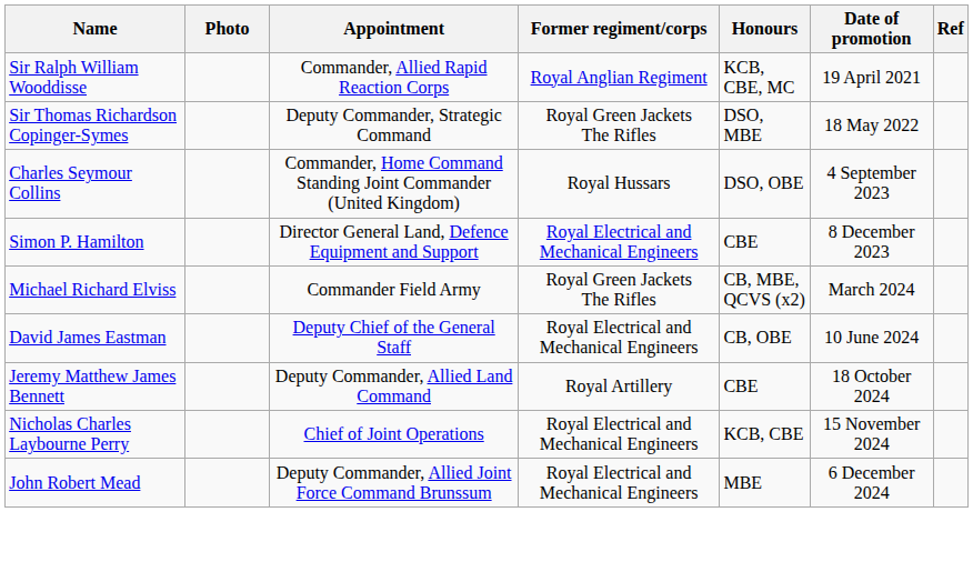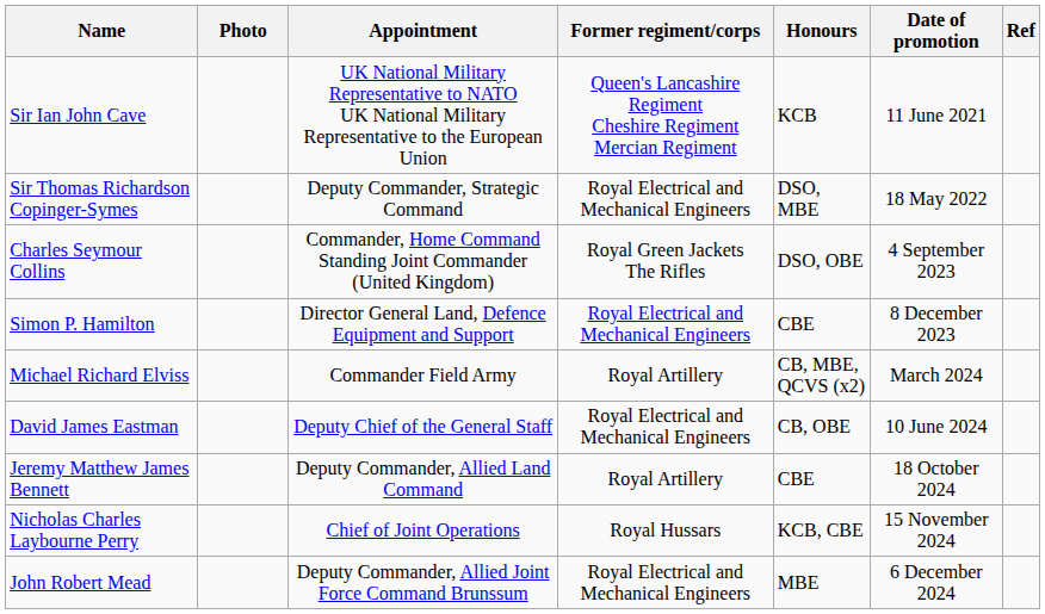 <table class="wikitable">
 <tr>
 <th width="300" align="center">Name</th>
 <th width="120" align="center">Photo</th>
 <th width="440" align="center">Appointment</th>
 <th width="300" align="center">Former regiment/corps</th>
 <th width="100" align="center">Honours</th>
 <th width="160" align="center">Date of promotion</th>
 <th width="20" align="center">Ref</th>
 </tr>
 <tr>
-<td><a href='#'>Sir Ralph William Wooddisse</a></td>
+<td><a href='#'>Sir Ian John Cave</a></td>
 <td></td>
-<td align="center">Commander, <a href='#'>Allied Rapid Reaction Corps</a></td>
-<td align="center"><a href='#'>Royal Anglian Regiment</a></td>
-<td>KCB, CBE, MC</td>
-<td align="center">19 April 2021</td>
+<td align="center"><a href='#'>UK National Military Representative to NATO</a><br>UK National Military Representative to the European Union </td>
+<td align="center"><a href='#'>Queen's Lancashire Regiment</a><br><a href='#'>Cheshire Regiment</a> <br> <a href='#'>Mercian Regiment</a></td>
+<td>KCB</td>
+<td align="center">11 June 2021</td>
 <td></td>
 </tr>
 <tr>
 <td><a href='#'>Sir Thomas Richardson Copinger-Symes</a></td>
 <td></td>
 <td align="center">Deputy Commander, Strategic Command</td>
-<td align="center">Royal Green Jackets <br> The Rifles</td>
+<td align="center">Royal Electrical and Mechanical Engineers</td>
 <td>DSO, MBE</td>
 <td align="center">18 May 2022</td>
 <td></td>
 </tr>
 <tr>
 <td><a href='#'>Charles Seymour Collins</a></td>
 <td></td>
 <td align="center">Commander, <a href='#'>Home Command</a> <br> Standing Joint Commander (United Kingdom)</td>
-<td align="center">Royal Hussars</td>
+<td align="center">Royal Green Jackets <br> The Rifles</td>
 <td>DSO, OBE</td>
 <td align="center">4 September 2023</td>
 <td></td>
 </tr>
 <tr>
 <td><a href='#'>Simon P. Hamilton</a></td>
 <td></td>
 <td align="center">Director General Land, <a href='#'>Defence Equipment and Support</a></td>
 <td align="center"><a href='#'>Royal Electrical and Mechanical Engineers</a></td>
 <td>CBE</td>
 <td align="center">8 December 2023</td>
 <td></td>
 </tr>
 <tr>
 <td><a href='#'>Michael Richard Elviss</a></td>
 <td></td>
 <td align="center">Commander Field Army</td>
-<td align="center">Royal Green Jackets <br> The Rifles</td>
+<td align="center">Royal Artillery</td>
 <td>CB, MBE, QCVS (x2)</td>
 <td align="center">March 2024</td>
 <td></td>
 </tr>
 <tr>
 <td><a href='#'>David James Eastman</a></td>
 <td></td>
 <td align="center"><a href='#'>Deputy Chief of the General Staff</a></td>
 <td align="center">Royal Electrical and Mechanical Engineers</td>
 <td>CB, OBE</td>
 <td align="center">10 June 2024</td>
 <td></td>
 </tr>
 <tr>
 <td><a href='#'>Jeremy Matthew James Bennett</a></td>
 <td></td>
 <td align="center">Deputy Commander, <a href='#'>Allied Land Command</a></td>
 <td align="center">Royal Artillery</td>
 <td>CBE</td>
 <td align="center">18 October 2024</td>
 <td></td>
 </tr>
 <tr>
 <td><a href='#'>Nicholas Charles Laybourne Perry</a></td>
 <td></td>
 <td align="center"><a href='#'>Chief of Joint Operations</a></td>
-<td align="center">Royal Electrical and Mechanical Engineers</td>
+<td align="center">Royal Hussars</td>
 <td>KCB, CBE</td>
 <td align="center">15 November 2024</td>
 <td></td>
 </tr>
 <tr>
 <td><a href='#'>John Robert Mead</a></td>
 <td></td>
 <td align="center">Deputy Commander, <a href='#'>Allied Joint Force Command Brunssum</a></td>
 <td align="center">Royal Electrical and Mechanical Engineers</td>
 <td>MBE</td>
 <td align="center">6 December 2024</td>
 <td></td>
 </tr>
 </table>
